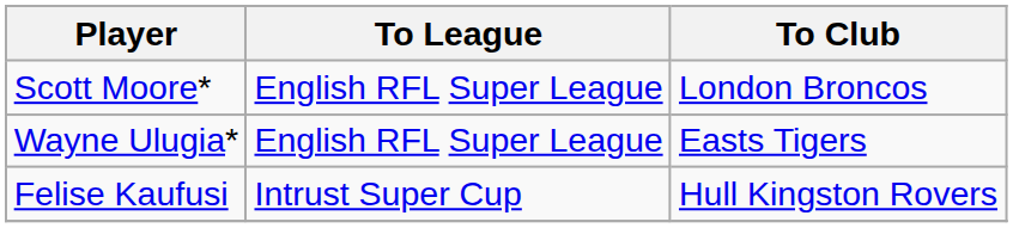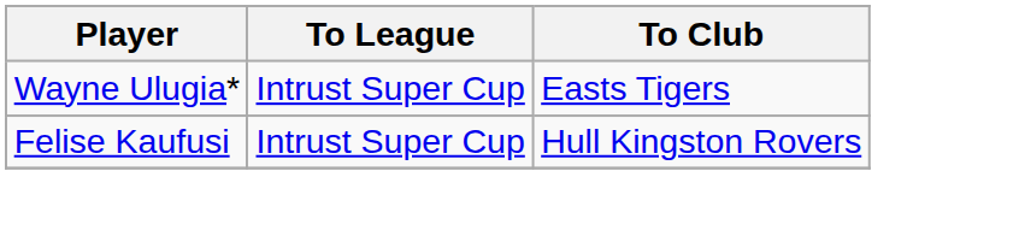 <table class="wikitable" style="font-size:90%">
 <tr bgcolor="#efefef">
 <th width=" ">Player</th>
 <th width=" ">To League</th>
 <th width=" ">To Club</th>
 </tr>
 <tr>
-<td> <a href='#'>Scott Moore</a>*</td>
-<td><a href='#'>English RFL</a> <a href='#'>Super League</a></td>
-<td> <a href='#'>London Broncos</a></td>
-</tr>
-<tr>
 <td> <a href='#'>Wayne Ulugia</a>*</td>
-<td><a href='#'>English RFL</a> <a href='#'>Super League</a></td>
+<td><a href='#'>Intrust Super Cup</a></td>
 <td>  <a href='#'>Easts Tigers</a></td>
 </tr>
 <tr>
 <td> <a href='#'>Felise Kaufusi</a></td>
 <td><a href='#'>Intrust Super Cup</a></td>
 <td> <a href='#'>Hull Kingston Rovers</a></td>
 </tr>
 <tr>
 </tr>
 </table>
